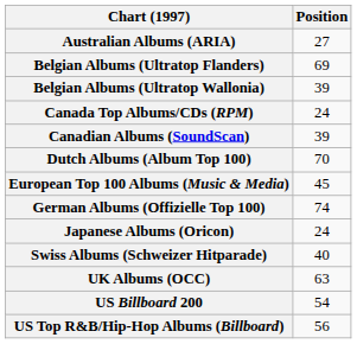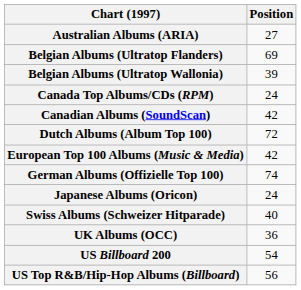 <table class="wikitable sortable plainrowheaders" style="text-align:center">
 <tr>
 <th scope="col">Chart (1997)</th>
 <th scope="col">Position</th>
 </tr>
 <tr>
 <th scope="row">Australian Albums (ARIA)</th>
 <td>27</td>
 </tr>
 <tr>
 <th scope="row">Belgian Albums (Ultratop Flanders)</th>
 <td>69</td>
 </tr>
 <tr>
 <th scope="row">Belgian Albums (Ultratop Wallonia)</th>
 <td>39</td>
 </tr>
 <tr>
 <th scope="row">Canada Top Albums/CDs (<em>RPM</em>)</th>
 <td>24</td>
 </tr>
 <tr>
 <th scope="row">Canadian Albums (<a href='#'>SoundScan</a>)</th>
-<td>39</td>
+<td>42</td>
 </tr>
 <tr>
 <th scope="row">Dutch Albums (Album Top 100)</th>
-<td align="center">70</td>
+<td align="center">72</td>
 </tr>
 <tr>
 <th scope="row">European Top 100 Albums (<em>Music & Media</em>)</th>
-<td align="center">45</td>
+<td align="center">42</td>
 </tr>
 <tr>
 <th scope="row">German Albums (Offizielle Top 100)</th>
 <td>74</td>
 </tr>
 <tr>
 <th scope="row">Japanese Albums (Oricon)</th>
 <td>24</td>
 </tr>
 <tr>
 <th scope="row">Swiss Albums (Schweizer Hitparade)</th>
 <td>40</td>
 </tr>
 <tr>
 <th scope="row">UK Albums (OCC)</th>
-<td>63</td>
+<td>36</td>
 </tr>
 <tr>
 <th scope="row">US <em>Billboard</em> 200</th>
 <td>54</td>
 </tr>
 <tr>
 <th scope="row">US Top R&B/Hip-Hop Albums (<em>Billboard</em>)</th>
 <td>56</td>
 </tr>
 </table>
